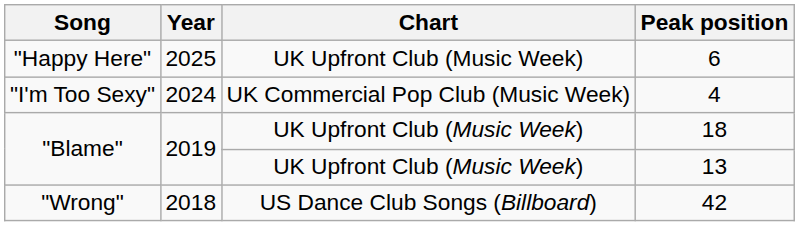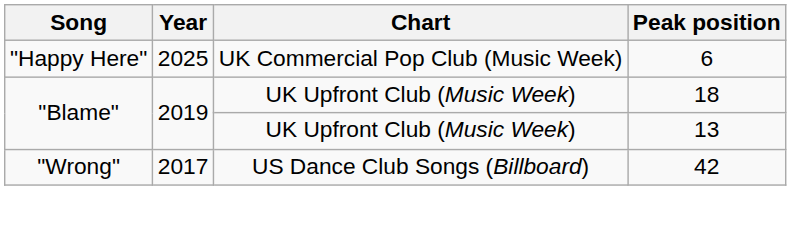 <table class="wikitable" style="text-align:center">
 <tr>
 <th>Song</th>
 <th>Year</th>
 <th>Chart</th>
 <th>Peak position</th>
 </tr>
 <tr>
 <td>"Happy Here"</td>
 <td>2025</td>
-<td>UK Upfront Club (Music Week)</td>
+<td>UK Commercial Pop Club (Music Week)</td>
 <td>6</td>
-</tr>
-<tr>
-<td>"I'm Too Sexy"</td>
-<td>2024</td>
-<td>UK Commercial Pop Club (Music Week)</td>
-<td>4</td>
 </tr>
 <tr>
 <td rowspan="2">"Blame"</td>
 <td rowspan="2">2019</td>
 <td>UK Upfront Club (<em>Music Week</em>)</td>
 <td>18</td>
 </tr>
 <tr>
 <td>UK Upfront Club (<em>Music Week</em>)</td>
 <td>13</td>
 </tr>
 <tr>
 <td>"Wrong"</td>
-<td>2018</td>
+<td>2017</td>
 <td>US Dance Club Songs (<em>Billboard</em>)</td>
 <td>42</td>
 </tr>
 </table>
